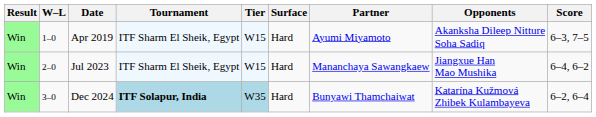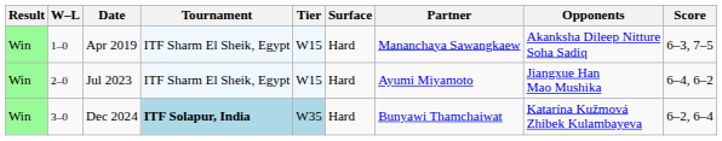 <table class="sortable wikitable">
 <tr>
 <th>Result</th>
 <th class="unsortable">W–L</th>
 <th>Date</th>
 <th>Tournament</th>
 <th>Tier</th>
 <th>Surface</th>
 <th>Partner</th>
 <th>Opponents</th>
 <th class="unsortable">Score</th>
 </tr>
 <tr>
 <td style="background:#98fb98;">Win</td>
 <td><small>1–0</small></td>
 <td>Apr 2019</td>
 <td style="background:#f0f8ff;">ITF Sharm El Sheik, Egypt</td>
 <td style="background:#f0f8ff;">W15</td>
 <td>Hard</td>
-<td> <a href='#'>Ayumi Miyamoto</a></td>
+<td> <a href='#'>Mananchaya Sawangkaew</a></td>
 <td> <a href='#'>Akanksha Dileep Nitture</a> <br>  <a href='#'>Soha Sadiq</a></td>
 <td>6–3, 7–5</td>
 </tr>
 <tr>
 <td style="background:#98fb98;">Win</td>
 <td><small>2–0</small></td>
 <td>Jul 2023</td>
 <td style="background:#f0f8ff;">ITF Sharm El Sheik, Egypt</td>
 <td style="background:#f0f8ff;">W15</td>
 <td>Hard</td>
-<td> <a href='#'>Mananchaya Sawangkaew</a></td>
+<td> <a href='#'>Ayumi Miyamoto</a></td>
 <td> <a href='#'>Jiangxue Han</a> <br>  <a href='#'>Mao Mushika</a></td>
 <td>6–4, 6–2</td>
 </tr>
 <tr>
 <td style="background:#98fb98;">Win</td>
 <td><small>3–0</small></td>
 <td>Dec 2024</td>
 <td style="background:lightblue;"><strong>ITF Solapur, India</strong></td>
 <td style="background:lightblue;">W35</td>
 <td>Hard</td>
 <td> <a href='#'>Bunyawi Thamchaiwat</a></td>
 <td> <a href='#'>Katarína Kužmová</a> <br>  <a href='#'>Zhibek Kulambayeva</a></td>
 <td>6–2, 6–4</td>
 </tr>
 </table>
